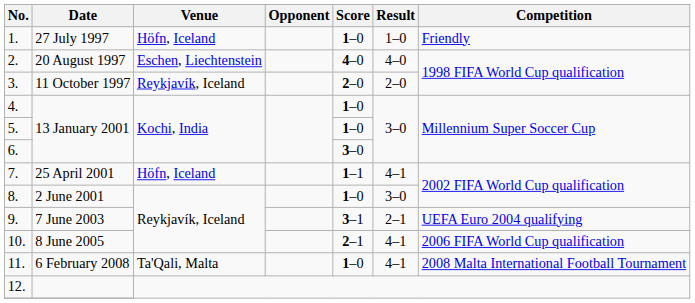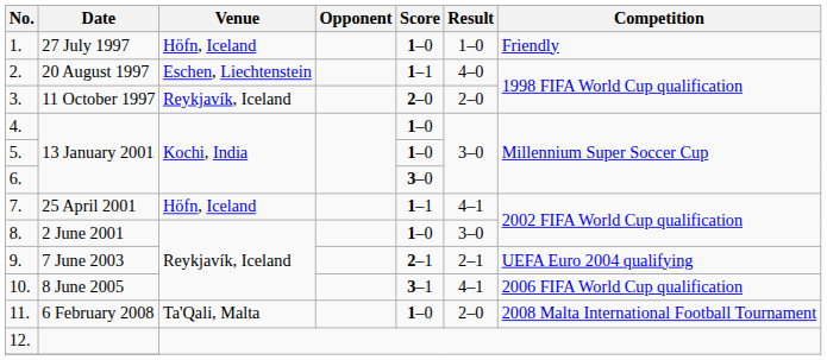 <table class="wikitable">
 <tr>
 <th>No.</th>
 <th>Date</th>
 <th>Venue</th>
 <th>Opponent</th>
 <th>Score</th>
 <th>Result</th>
 <th>Competition</th>
 </tr>
 <tr>
 <td>1.</td>
 <td>27 July 1997</td>
 <td><a href='#'>Höfn</a>, <a href='#'>Iceland</a></td>
 <td></td>
 <td align=center><strong>1</strong>–0</td>
 <td align=center>1–0</td>
 <td><a href='#'>Friendly</a></td>
 </tr>
 <tr>
 <td>2.</td>
 <td>20 August 1997</td>
 <td><a href='#'>Eschen</a>, <a href='#'>Liechtenstein</a></td>
 <td></td>
-<td align=center><strong>4</strong>–0</td>
+<td align=center><strong>1</strong>–1</td>
 <td align=center>4–0</td>
 <td rowspan=2><a href='#'>1998 FIFA World Cup qualification</a></td>
 </tr>
 <tr>
 <td>3.</td>
 <td>11 October 1997</td>
 <td><a href='#'>Reykjavík</a>, Iceland</td>
 <td></td>
 <td align=center><strong>2</strong>–0</td>
 <td align=center>2–0</td>
 </tr>
 <tr>
 <td>4.</td>
 <td rowspan=3>13 January 2001</td>
 <td rowspan=3><a href='#'>Kochi</a>, <a href='#'>India</a></td>
 <td rowspan=3></td>
 <td align=center><strong>1</strong>–0</td>
 <td rowspan=3 align=center>3–0</td>
 <td rowspan=3><a href='#'>Millennium Super Soccer Cup</a></td>
 </tr>
 <tr>
 <td>5.</td>
 <td align=center><strong>1</strong>–0</td>
 </tr>
 <tr>
 <td>6.</td>
 <td align=center><strong>3</strong>–0</td>
 </tr>
 <tr>
 <td>7.</td>
 <td>25 April 2001</td>
 <td><a href='#'>Höfn</a>, <a href='#'>Iceland</a></td>
 <td></td>
 <td align=center><strong>1</strong>–1</td>
 <td align=center>4–1</td>
 <td rowspan=2><a href='#'>2002 FIFA World Cup qualification</a></td>
 </tr>
 <tr>
 <td>8.</td>
 <td>2 June 2001</td>
 <td rowspan=3>Reykjavík, Iceland</td>
 <td></td>
 <td align=center><strong>1</strong>–0</td>
 <td align=center>3–0</td>
 </tr>
 <tr>
 <td>9.</td>
 <td>7 June 2003</td>
 <td></td>
-<td align=center><strong>3</strong>–1</td>
+<td align=center><strong>2</strong>–1</td>
 <td align=center>2–1</td>
 <td><a href='#'>UEFA Euro 2004 qualifying</a></td>
 </tr>
 <tr>
 <td>10.</td>
 <td>8 June 2005</td>
 <td></td>
-<td align=center><strong>2</strong>–1</td>
+<td align=center><strong>3</strong>–1</td>
 <td align=center>4–1</td>
 <td><a href='#'>2006 FIFA World Cup qualification</a></td>
 </tr>
 <tr>
 <td>11.</td>
 <td>6 February 2008</td>
 <td>Ta'Qali, Malta</td>
 <td></td>
 <td align=center><strong>1</strong>–0</td>
-<td align=center>4–1</td>
+<td align=center>2–0</td>
 <td><a href='#'>2008 Malta International Football Tournament</a></td>
 </tr>
 <tr>
 <td>12.</td>
 <td></td>
 </tr>
 <tr>
 </tr>
 </table>
